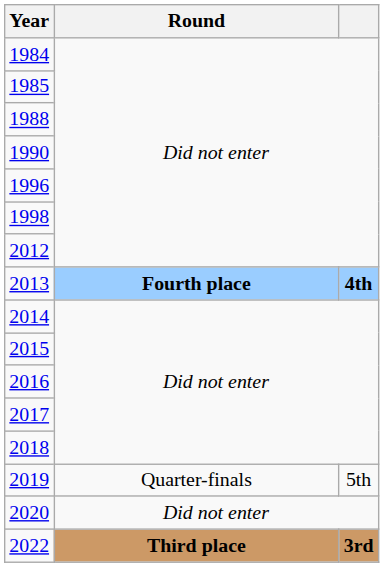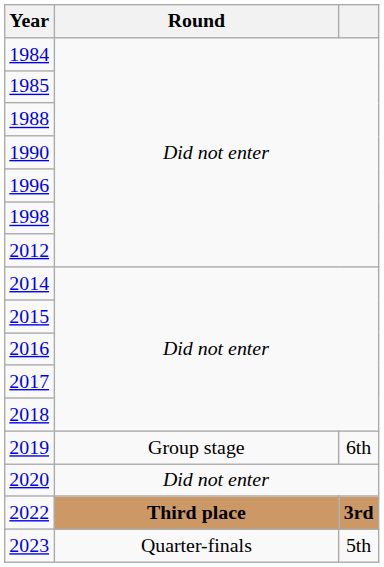 <table class="wikitable" style="text-align: center; font-size:90%">
 <tr>
 <th>Year</th>
 <th style="width:200px">Round</th>
 <th></th>
 </tr>
 <tr>
 <td><a href='#'>1984</a></td>
 <td colspan="2" rowspan="7"><em>Did not enter</em></td>
 </tr>
 <tr>
 <td><a href='#'>1985</a></td>
 </tr>
 <tr>
 <td><a href='#'>1988</a></td>
 </tr>
 <tr>
 <td><a href='#'>1990</a></td>
 </tr>
 <tr>
 <td><a href='#'>1996</a></td>
 </tr>
 <tr>
 <td><a href='#'>1998</a></td>
 </tr>
 <tr>
 <td><a href='#'>2012</a></td>
 </tr>
 <tr>
-<td><a href='#'>2013</a></td>
-<td bgcolor="9acdff"><strong>Fourth place</strong></td>
-<td bgcolor="9acdff"><strong>4th</strong></td>
-</tr>
-<tr>
 <td><a href='#'>2014</a></td>
 <td colspan="2" rowspan="5"><em>Did not enter</em></td>
 </tr>
 <tr>
 <td><a href='#'>2015</a></td>
 </tr>
 <tr>
 <td><a href='#'>2016</a></td>
 </tr>
 <tr>
 <td><a href='#'>2017</a></td>
 </tr>
 <tr>
 <td><a href='#'>2018</a></td>
 </tr>
 <tr>
 <td><a href='#'>2019</a></td>
-<td>Quarter-finals</td>
-<td>5th</td>
+<td>Group stage</td>
+<td>6th</td>
 </tr>
 <tr>
 <td><a href='#'>2020</a></td>
 <td colspan="2"><em>Did not enter</em></td>
 </tr>
 <tr>
 <td><a href='#'>2022</a></td>
 <td bgcolor="cc9966"><strong>Third place</strong></td>
 <td bgcolor="cc9966"><strong>3rd</strong></td>
 </tr>
+<tr>
+<td><a href='#'>2023</a></td>
+<td>Quarter-finals</td>
+<td>5th</td>
+</tr>
 </table>
